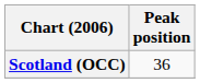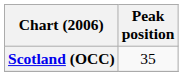 <table class="wikitable sortable plainrowheaders">
 <tr>
 <th>Chart (2006)</th>
 <th>Peak<br>position</th>
 </tr>
 <tr>
 <th scope="row"><a href='#'>Scotland</a> (OCC)</th>
-<td align="center">36</td>
+<td align="center">35</td>
 </tr>
 <tr>
 </tr>
 </table>
